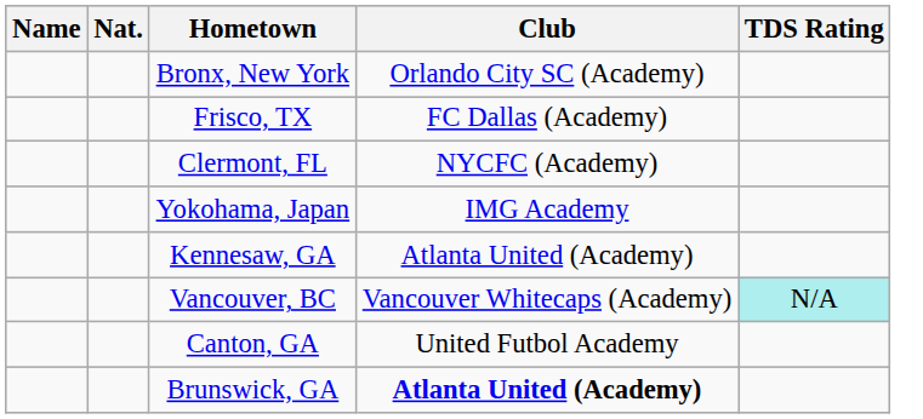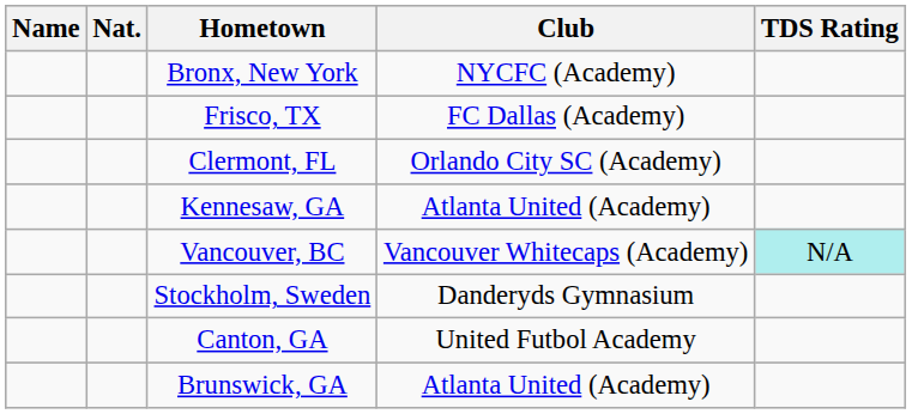 <table class="wikitable" style="font-size:90%; text-align:center;" border="1">
 <tr>
 <th>Name</th>
 <th>Nat.</th>
 <th>Hometown</th>
 <th>Club</th>
 <th>TDS Rating</th>
 </tr>
 <tr>
 <td></td>
 <td></td>
 <td><a href='#'>Bronx, New York</a></td>
-<td><a href='#'>Orlando City SC</a> (Academy)</td>
+<td><a href='#'>NYCFC</a> (Academy)</td>
 <td></td>
 </tr>
 <tr>
 <td></td>
 <td></td>
 <td><a href='#'>Frisco, TX</a></td>
 <td><a href='#'>FC Dallas</a> (Academy)</td>
 <td></td>
 </tr>
 <tr>
 <td></td>
 <td></td>
 <td><a href='#'>Clermont, FL</a></td>
-<td><a href='#'>NYCFC</a> (Academy)</td>
-<td></td>
-</tr>
-<tr>
-<td></td>
-<td></td>
-<td><a href='#'>Yokohama, Japan</a></td>
-<td><a href='#'>IMG Academy</a></td>
+<td><a href='#'>Orlando City SC</a> (Academy)</td>
 <td></td>
 </tr>
 <tr>
 <td></td>
 <td></td>
 <td><a href='#'>Kennesaw, GA</a></td>
 <td><a href='#'>Atlanta United</a> (Academy)</td>
 <td></td>
 </tr>
 <tr>
 <td></td>
 <td></td>
 <td><a href='#'>Vancouver, BC</a></td>
 <td><a href='#'>Vancouver Whitecaps</a> (Academy)</td>
 <td style="background: paleturquoise;">N/A</td>
 </tr>
 <tr>
 <td></td>
 <td></td>
+<td><a href='#'>Stockholm, Sweden</a></td>
+<td>Danderyds Gymnasium</td>
+<td></td>
+</tr>
+<tr>
+<td></td>
+<td></td>
 <td><a href='#'>Canton, GA</a></td>
 <td>United Futbol Academy</td>
 <td></td>
 </tr>
 <tr>
 <td></td>
 <td></td>
 <td><a href='#'>Brunswick, GA</a></td>
-<td><strong><a href='#'>Atlanta United</a> (Academy)</strong></td>
+<td><a href='#'>Atlanta United</a> (Academy)</td>
 <td></td>
 </tr>
 </table>
